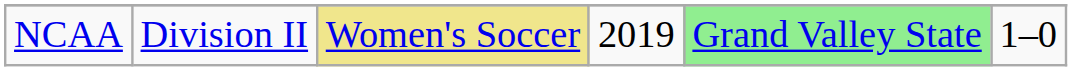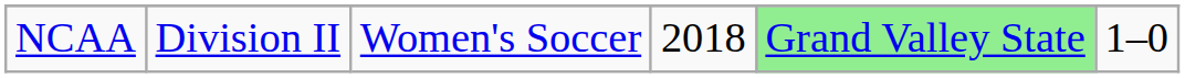 <table class="wikitable">
 <tr>
 </tr>
 <tr align="center">
 <td rowspan="1"><a href='#'>NCAA</a></td>
 <td rowspan="1"><a href='#'>Division II</a></td>
-<td rowspan="1" style="background: khaki;"><a href='#'>Women's Soccer</a></td>
-<td>2019</td>
+<td rowspan="1"><a href='#'>Women's Soccer</a></td>
+<td>2018</td>
 <td style="background: lightgreen;"><a href='#'>Grand Valley State</a></td>
 <td>1–0</td>
 </tr>
 </table>
